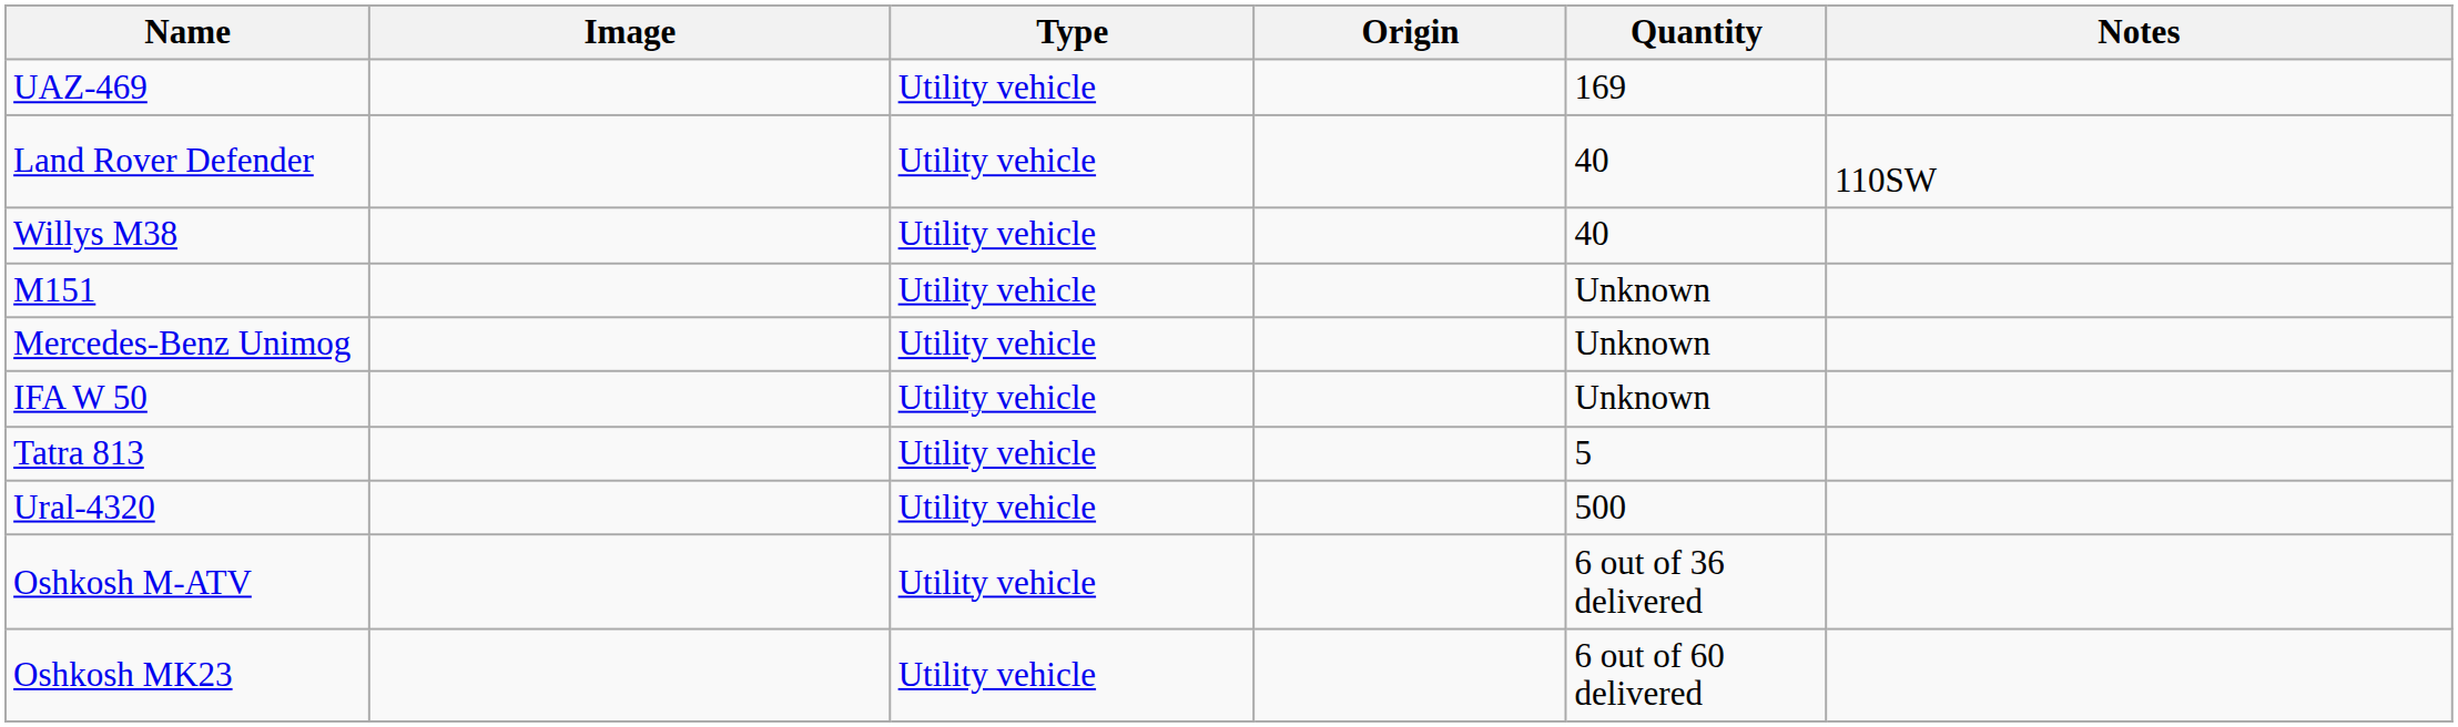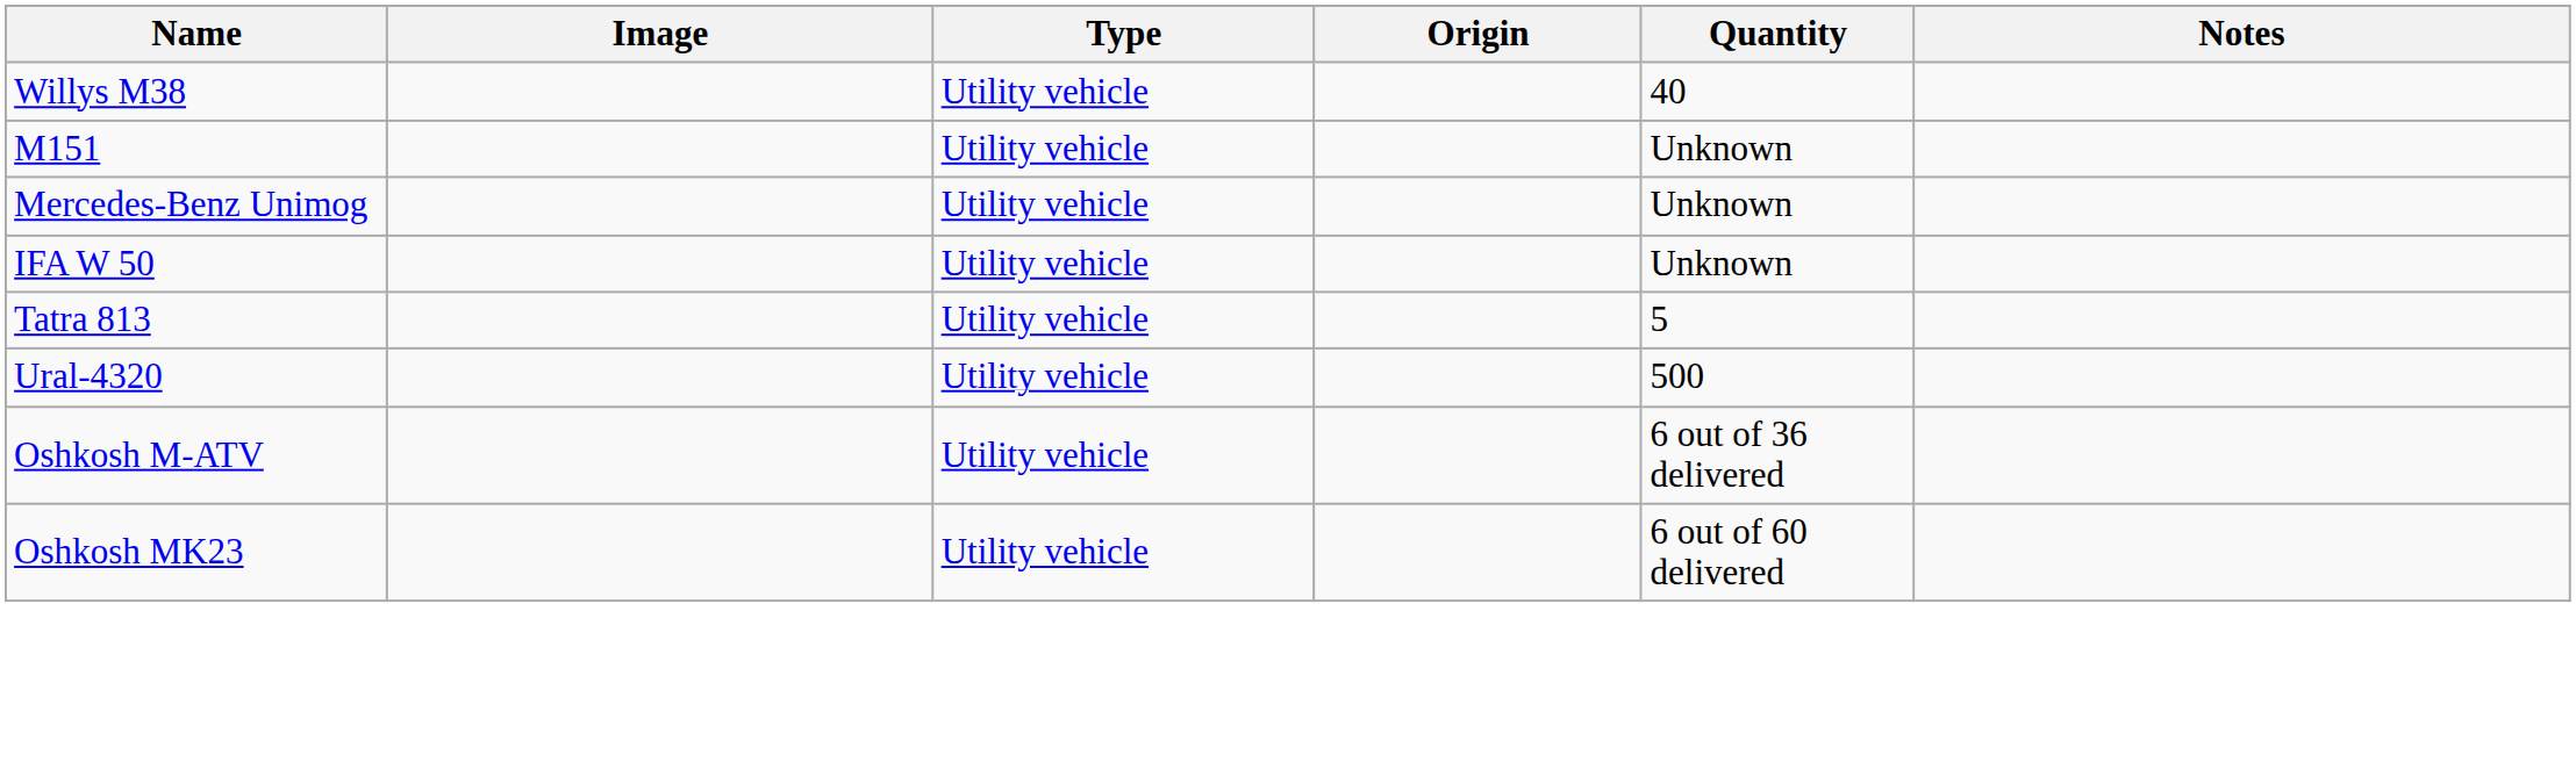 <table class="wikitable" style="width:90%;">
 <tr>
 <th width=14%>Name</th>
 <th width=20%>Image</th>
 <th width=14%>Type</th>
 <th width=12%>Origin</th>
 <th width=10%>Quantity</th>
 <th width=24%>Notes</th>
-</tr>
-<tr>
-<td><a href='#'>UAZ-469</a></td>
-<td></td>
-<td><a href='#'>Utility vehicle</a></td>
-<td></td>
-<td>169</td>
-<td></td>
-</tr>
-<tr>
-<td><a href='#'>Land Rover Defender</a></td>
-<td></td>
-<td><a href='#'>Utility vehicle</a></td>
-<td></td>
-<td>40</td>
-<td><br>110SW</td>
 </tr>
 <tr>
 <td><a href='#'>Willys M38</a></td>
 <td></td>
 <td><a href='#'>Utility vehicle</a></td>
 <td></td>
 <td>40</td>
 <td></td>
 </tr>
 <tr>
 <td><a href='#'>M151</a></td>
 <td></td>
 <td><a href='#'>Utility vehicle</a></td>
 <td></td>
 <td>Unknown</td>
 <td></td>
 </tr>
 <tr>
 <td><a href='#'>Mercedes-Benz Unimog</a></td>
 <td></td>
 <td><a href='#'>Utility vehicle</a></td>
 <td></td>
 <td>Unknown</td>
 <td></td>
 </tr>
 <tr>
 <td><a href='#'>IFA W 50</a></td>
 <td></td>
 <td><a href='#'>Utility vehicle</a></td>
 <td></td>
 <td>Unknown</td>
 <td></td>
 </tr>
 <tr>
 <td><a href='#'>Tatra 813</a></td>
 <td></td>
 <td><a href='#'>Utility vehicle</a></td>
 <td></td>
 <td>5</td>
 <td></td>
 </tr>
 <tr>
 <td><a href='#'>Ural-4320</a></td>
 <td></td>
 <td><a href='#'>Utility vehicle</a></td>
 <td></td>
 <td>500</td>
 <td></td>
 </tr>
 <tr>
 <td><a href='#'>Oshkosh M-ATV</a></td>
 <td></td>
 <td><a href='#'>Utility vehicle</a></td>
 <td></td>
 <td>6 out of 36 delivered</td>
 <td></td>
 </tr>
 <tr>
 <td><a href='#'>Oshkosh MK23</a></td>
 <td></td>
 <td><a href='#'>Utility vehicle</a></td>
 <td></td>
 <td>6 out of 60 delivered</td>
 <td></td>
 </tr>
 </table>
